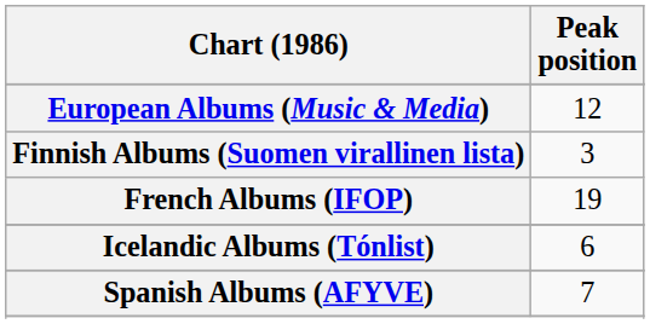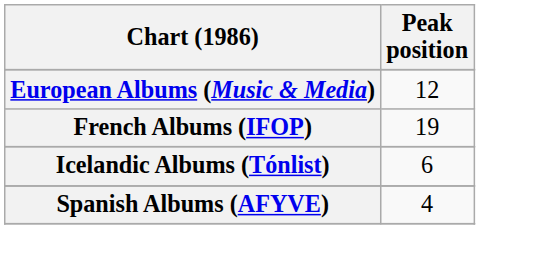 <table class="wikitable sortable plainrowheaders" style="text-align:center">
 <tr>
 <th scope="col">Chart (1986)</th>
 <th scope="col">Peak<br>position</th>
 </tr>
 <tr>
 </tr>
 <tr>
 </tr>
 <tr>
 <th scope="row"><a href='#'>European Albums</a> (<em><a href='#'>Music & Media</a></em>)</th>
 <td>12</td>
-</tr>
-<tr>
-<th scope="row">Finnish Albums (<a href='#'>Suomen virallinen lista</a>)</th>
-<td>3</td>
 </tr>
 <tr>
 <th scope="row">French Albums (<a href='#'>IFOP</a>)</th>
 <td>19</td>
 </tr>
 <tr>
 </tr>
 <tr>
 <th scope="row">Icelandic Albums (<a href='#'>Tónlist</a>)</th>
 <td>6</td>
 </tr>
 <tr>
 </tr>
 <tr>
 <th scope="row">Spanish Albums (<a href='#'>AFYVE</a>)</th>
-<td>7</td>
+<td>4</td>
 </tr>
 <tr>
 </tr>
 <tr>
 </tr>
 <tr>
 </tr>
 </table>
